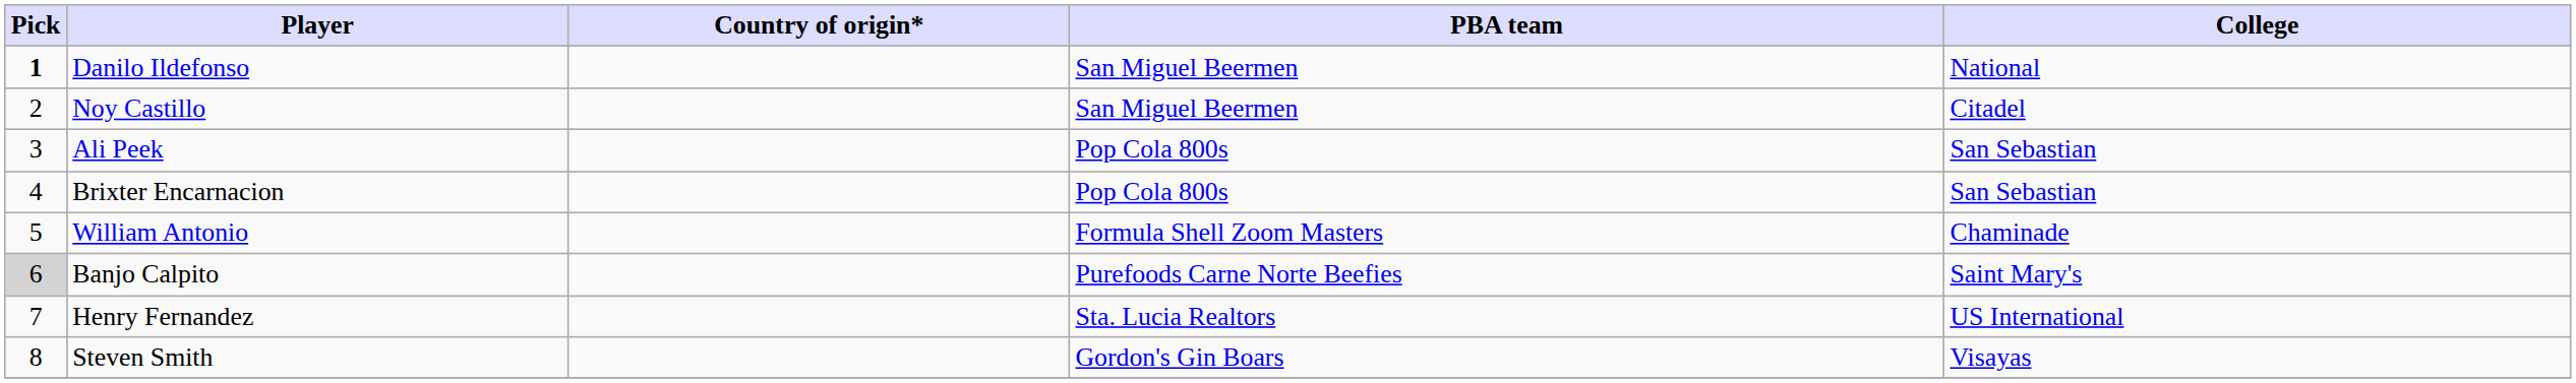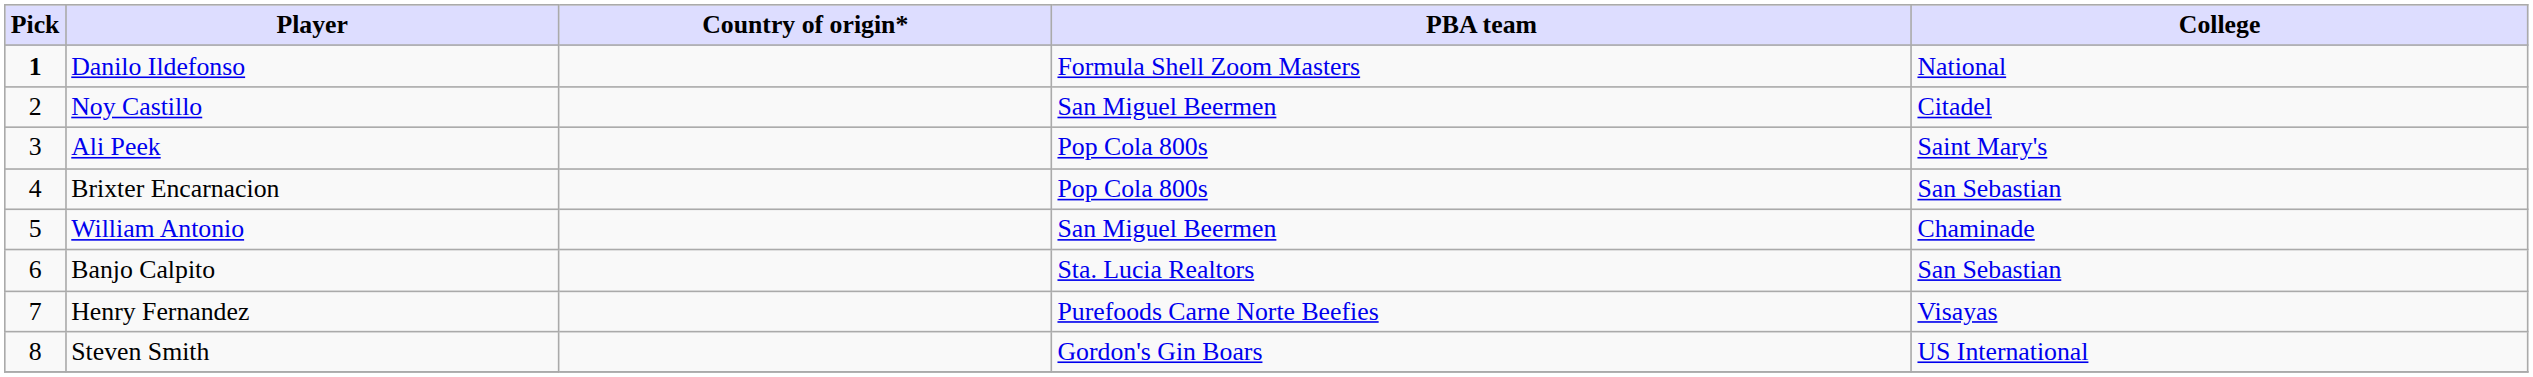 <table class="wikitable">
 <tr>
 <th style="background:#DDDDFF;">Pick</th>
 <th style="background:#DDDDFF;" width="20%">Player</th>
 <th style="background:#DDDDFF;" width="20%">Country of origin*</th>
 <th style="background:#DDDDFF;" width="35%">PBA team</th>
 <th style="background:#DDDDFF;" width="25%">College</th>
 </tr>
 <tr>
 <td align=center><strong>1</strong></td>
 <td><a href='#'>Danilo Ildefonso</a></td>
 <td></td>
-<td><a href='#'>San Miguel Beermen</a></td>
+<td><a href='#'>Formula Shell Zoom Masters</a></td>
 <td><a href='#'>National</a></td>
 </tr>
 <tr>
 <td align=center>2</td>
 <td><a href='#'>Noy Castillo</a></td>
 <td></td>
 <td><a href='#'>San Miguel Beermen</a></td>
 <td><a href='#'>Citadel</a></td>
 </tr>
 <tr>
 <td align=center>3</td>
 <td><a href='#'>Ali Peek</a></td>
 <td></td>
 <td><a href='#'>Pop Cola 800s</a></td>
-<td><a href='#'>San Sebastian</a></td>
+<td><a href='#'>Saint Mary's</a></td>
 </tr>
 <tr>
 <td align=center>4</td>
 <td>Brixter Encarnacion</td>
 <td></td>
 <td><a href='#'>Pop Cola 800s</a></td>
 <td><a href='#'>San Sebastian</a></td>
 </tr>
 <tr>
 <td align=center>5</td>
 <td><a href='#'>William Antonio</a></td>
 <td></td>
-<td><a href='#'>Formula Shell Zoom Masters</a></td>
+<td><a href='#'>San Miguel Beermen</a></td>
 <td><a href='#'>Chaminade</a></td>
 </tr>
 <tr>
-<td align=center style="background: lightgrey;">6</td>
+<td align=center>6</td>
 <td>Banjo Calpito</td>
 <td></td>
-<td><a href='#'>Purefoods Carne Norte Beefies</a></td>
-<td><a href='#'>Saint Mary's</a></td>
+<td><a href='#'>Sta. Lucia Realtors</a></td>
+<td><a href='#'>San Sebastian</a></td>
 </tr>
 <tr>
 <td align=center>7</td>
 <td>Henry Fernandez</td>
 <td></td>
-<td><a href='#'>Sta. Lucia Realtors</a></td>
-<td><a href='#'>US International</a></td>
+<td><a href='#'>Purefoods Carne Norte Beefies</a></td>
+<td><a href='#'>Visayas</a></td>
 </tr>
 <tr>
 <td align=center>8</td>
 <td>Steven Smith</td>
 <td></td>
 <td><a href='#'>Gordon's Gin Boars</a></td>
-<td><a href='#'>Visayas</a></td>
+<td><a href='#'>US International</a></td>
 </tr>
 <tr>
 </tr>
 </table>
